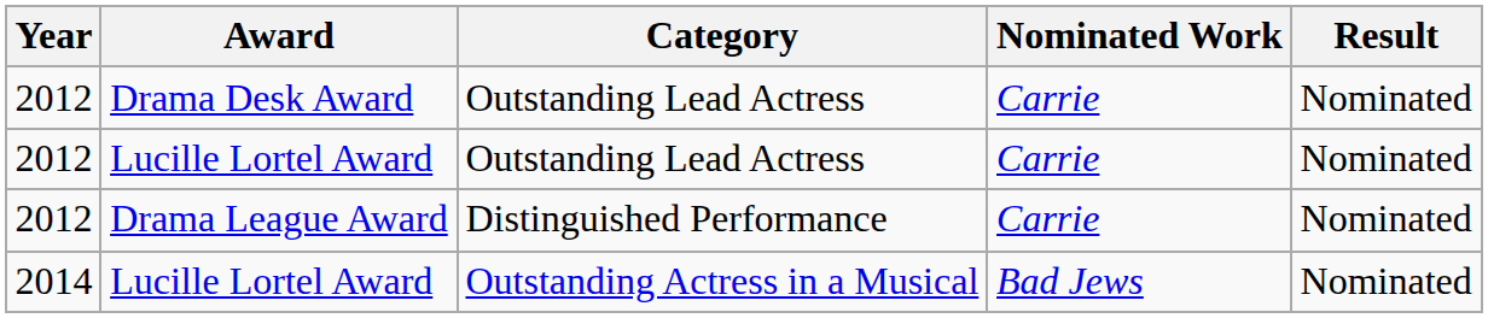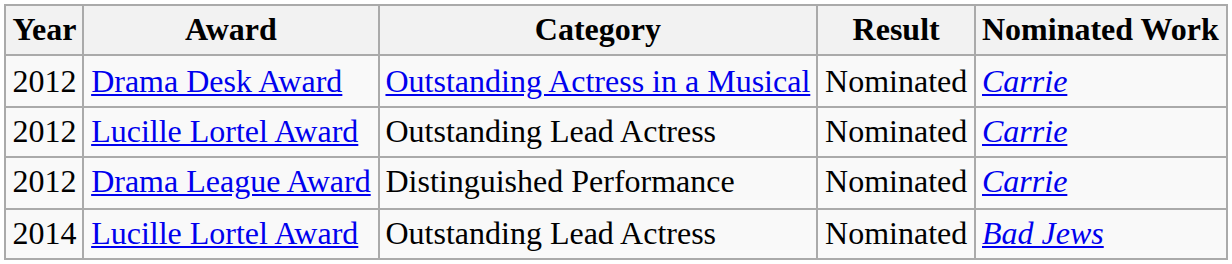 <table class="wikitable">
 <tr>
 <th>Year</th>
 <th>Award</th>
 <th>Category</th>
+<th>Result</th>
 <th>Nominated Work</th>
-<th>Result</th>
 </tr>
 <tr>
 <td>2012</td>
 <td><a href='#'>Drama Desk Award</a></td>
-<td>Outstanding Lead Actress</td>
+<td><a href='#'>Outstanding Actress in a Musical</a></td>
+<td>Nominated</td>
 <td><a href='#'><em>Carrie</em></a></td>
-<td>Nominated</td>
 </tr>
 <tr>
 <td>2012</td>
 <td><a href='#'>Lucille Lortel Award</a></td>
 <td>Outstanding Lead Actress</td>
+<td>Nominated</td>
 <td><a href='#'><em>Carrie</em></a></td>
-<td>Nominated</td>
 </tr>
 <tr>
 <td>2012</td>
 <td><a href='#'>Drama League Award</a></td>
 <td>Distinguished Performance</td>
+<td>Nominated</td>
 <td><a href='#'><em>Carrie</em></a></td>
-<td>Nominated</td>
 </tr>
 <tr>
 <td>2014</td>
 <td><a href='#'>Lucille Lortel Award</a></td>
-<td><a href='#'>Outstanding Actress in a Musical</a></td>
+<td>Outstanding Lead Actress</td>
+<td>Nominated</td>
 <td><em><a href='#'>Bad Jews</a></em></td>
-<td>Nominated</td>
 </tr>
 </table>
